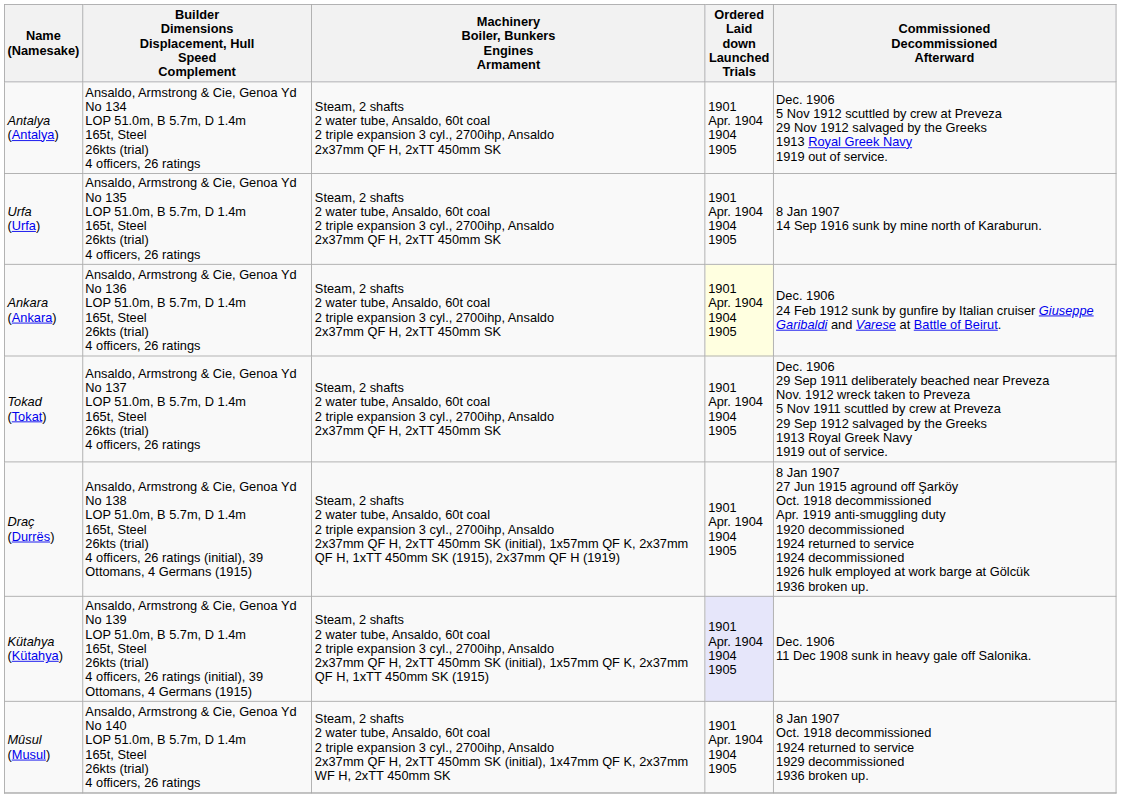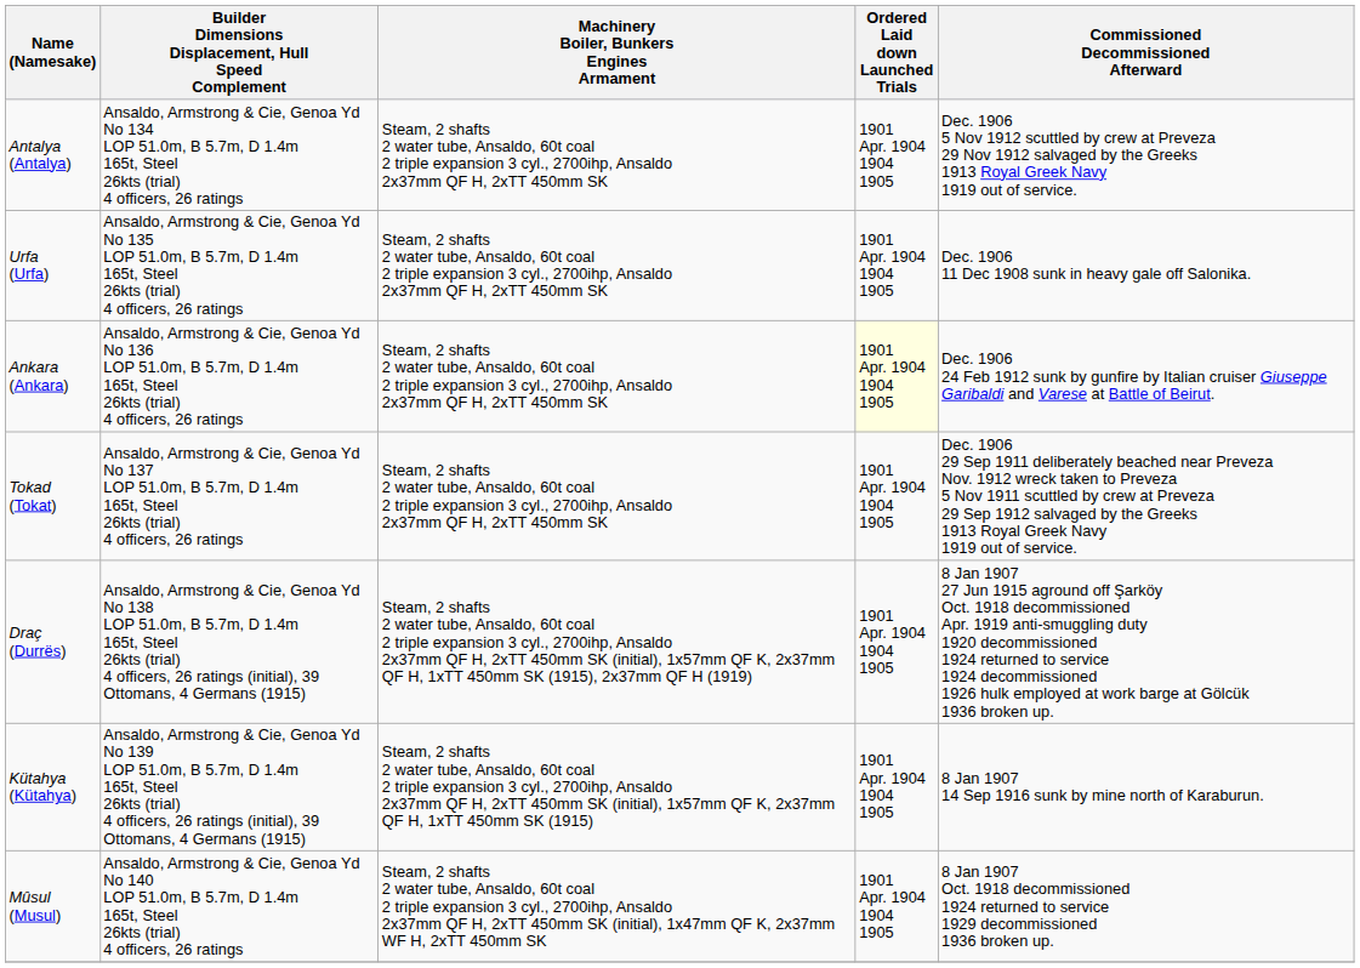 <table class="wikitable" style="font-size:90%;">
 <tr bgcolor="#e6e9ff">
 <th>Name<br>(Namesake)</th>
 <th>Builder<br>Dimensions<br>Displacement, Hull<br>Speed<br>Complement</th>
 <th>Machinery<br>Boiler, Bunkers<br>Engines<br>Armament</th>
 <th>Ordered<br>Laid down<br>Launched<br>Trials</th>
 <th>Commissioned<br>Decommissioned<br>Afterward</th>
 </tr>
 <tr ---->
 <td><em>Antalya</em><br>(<a href='#'>Antalya</a>)</td>
 <td> Ansaldo, Armstrong & Cie, Genoa Yd No 134<br>LOP 51.0m, B 5.7m, D 1.4m<br>165t, Steel<br>26kts (trial)<br>4 officers, 26 ratings</td>
 <td>Steam, 2 shafts<br>2 water tube, Ansaldo, 60t coal<br>2 triple expansion 3 cyl., 2700ihp, Ansaldo<br>2x37mm QF H, 2xTT 450mm SK</td>
 <td>1901<br>Apr. 1904<br>1904<br>1905</td>
 <td>Dec. 1906<br>5 Nov 1912 scuttled by crew at Preveza<br>29 Nov 1912 salvaged by the Greeks<br>1913 <a href='#'>Royal Greek Navy</a>  <br>1919 out of service.</td>
 </tr>
 <tr ---->
 <td><em>Urfa</em><br>(<a href='#'>Urfa</a>)</td>
 <td> Ansaldo, Armstrong & Cie, Genoa Yd No 135<br>LOP 51.0m, B 5.7m, D 1.4m<br>165t, Steel<br>26kts (trial)<br>4 officers, 26 ratings</td>
 <td>Steam, 2 shafts<br>2 water tube, Ansaldo, 60t coal<br>2 triple expansion 3 cyl., 2700ihp, Ansaldo<br>2x37mm QF H, 2xTT 450mm SK</td>
 <td>1901<br>Apr. 1904<br>1904<br>1905</td>
-<td>8 Jan 1907<br>14 Sep 1916 sunk by mine north of Karaburun.</td>
+<td>Dec. 1906<br>11 Dec 1908 sunk in heavy gale off Salonika.</td>
 </tr>
 <tr ---->
 <td><em>Ankara</em><br>(<a href='#'>Ankara</a>)</td>
 <td> Ansaldo, Armstrong & Cie, Genoa Yd No 136<br>LOP 51.0m, B 5.7m, D 1.4m<br>165t, Steel<br>26kts (trial)<br>4 officers, 26 ratings</td>
 <td>Steam, 2 shafts<br>2 water tube, Ansaldo, 60t coal<br>2 triple expansion 3 cyl., 2700ihp, Ansaldo<br>2x37mm QF H, 2xTT 450mm SK</td>
 <td style="background: lightyellow;">1901<br>Apr. 1904<br>1904<br>1905</td>
 <td>Dec. 1906<br>24 Feb 1912 sunk by gunfire by Italian cruiser <em><a href='#'>Giuseppe Garibaldi</a></em> and <em><a href='#'>Varese</a></em> at <a href='#'>Battle of Beirut</a>.</td>
 </tr>
 <tr ---->
 <td><em>Tokad</em><br>(<a href='#'>Tokat</a>)</td>
 <td> Ansaldo, Armstrong & Cie, Genoa Yd No 137<br>LOP 51.0m, B 5.7m, D 1.4m<br>165t, Steel<br>26kts (trial)<br>4 officers, 26 ratings</td>
 <td>Steam, 2 shafts<br>2 water tube, Ansaldo, 60t coal<br>2 triple expansion 3 cyl., 2700ihp, Ansaldo<br>2x37mm QF H, 2xTT 450mm SK</td>
 <td>1901<br>Apr. 1904<br>1904<br>1905</td>
 <td>Dec. 1906<br>29 Sep 1911 deliberately beached near Preveza<br>Nov. 1912 wreck taken to Preveza<br>5 Nov 1911 scuttled by crew at Preveza<br>29 Sep 1912 salvaged by the Greeks<br>1913 Royal Greek Navy  <br>1919 out of service.</td>
 </tr>
 <tr ---->
 <td><em>Draç</em><br>(<a href='#'>Durrës</a>)</td>
 <td> Ansaldo, Armstrong & Cie, Genoa Yd No 138<br>LOP 51.0m, B 5.7m, D 1.4m<br>165t, Steel<br>26kts (trial)<br>4 officers, 26 ratings (initial), 39 Ottomans, 4 Germans (1915)</td>
 <td>Steam, 2 shafts<br>2 water tube, Ansaldo, 60t coal<br>2 triple expansion 3 cyl., 2700ihp, Ansaldo<br>2x37mm QF H, 2xTT 450mm SK (initial), 1x57mm QF K, 2x37mm QF H, 1xTT 450mm SK (1915), 2x37mm QF H (1919)</td>
 <td>1901<br>Apr. 1904<br>1904<br>1905</td>
 <td>8 Jan 1907<br>27 Jun 1915 aground off Şarköy<br>Oct. 1918 decommissioned<br>Apr. 1919 anti-smuggling duty<br>1920 decommissioned<br>1924 returned to service<br>1924 decommissioned<br>1926 hulk employed at work barge at Gölcük<br>1936 broken up.</td>
 </tr>
 <tr ---->
 <td><em>Kütahya</em><br>(<a href='#'>Kütahya</a>)</td>
 <td> Ansaldo, Armstrong & Cie, Genoa Yd No 139<br>LOP 51.0m, B 5.7m, D 1.4m<br>165t, Steel<br>26kts (trial)<br>4 officers, 26 ratings (initial), 39 Ottomans, 4 Germans (1915)</td>
 <td>Steam, 2 shafts<br>2 water tube, Ansaldo, 60t coal<br>2 triple expansion 3 cyl., 2700ihp, Ansaldo<br>2x37mm QF H, 2xTT 450mm SK (initial), 1x57mm QF K, 2x37mm QF H, 1xTT 450mm SK (1915)</td>
-<td style="background: lavender;">1901<br>Apr. 1904<br>1904<br>1905</td>
-<td>Dec. 1906<br>11 Dec 1908 sunk in heavy gale off Salonika.</td>
+<td>1901<br>Apr. 1904<br>1904<br>1905</td>
+<td>8 Jan 1907<br>14 Sep 1916 sunk by mine north of Karaburun.</td>
 </tr>
 <tr ---->
 <td><em>Mûsul</em><br>(<a href='#'>Musul</a>)</td>
 <td> Ansaldo, Armstrong & Cie, Genoa Yd No 140<br>LOP 51.0m, B 5.7m, D 1.4m<br>165t, Steel<br>26kts (trial)<br>4 officers, 26 ratings</td>
 <td>Steam, 2 shafts<br>2 water tube, Ansaldo, 60t coal<br>2 triple expansion 3 cyl., 2700ihp, Ansaldo<br>2x37mm QF H, 2xTT 450mm SK (initial), 1x47mm QF K, 2x37mm WF H, 2xTT 450mm SK</td>
 <td>1901<br>Apr. 1904<br>1904<br>1905</td>
 <td>8 Jan 1907<br>Oct. 1918 decommissioned<br>1924 returned to service<br>1929 decommissioned<br>1936 broken up.</td>
 </tr>
 <tr ---->
 </tr>
 </table>
